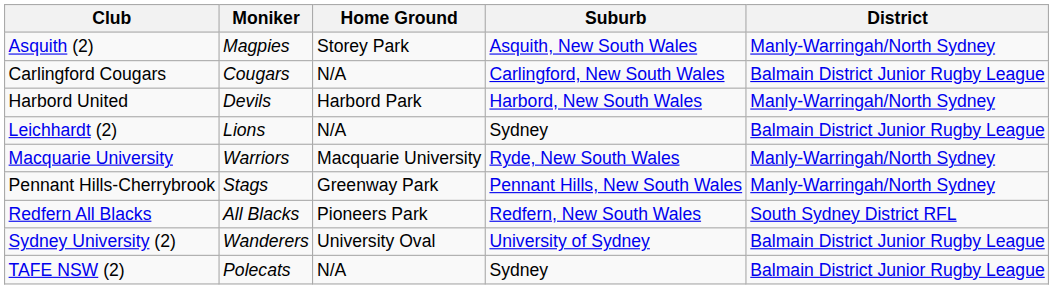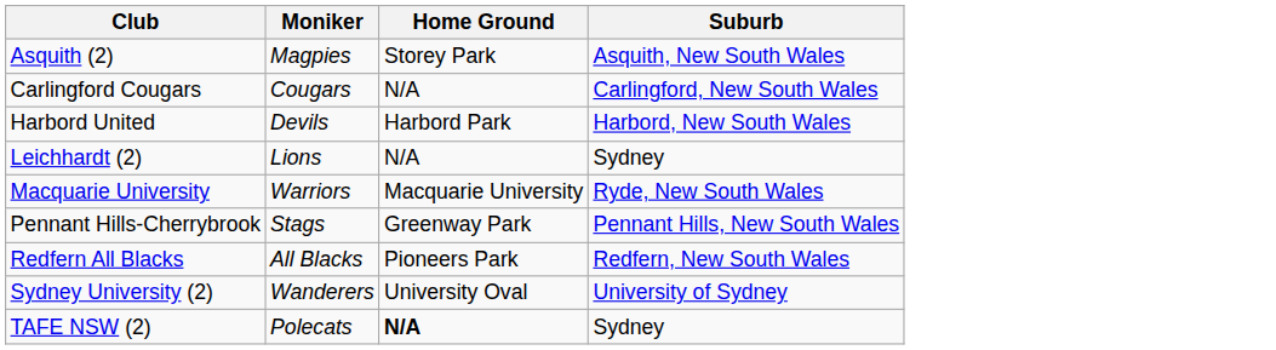 <table class="wikitable">
 <tr>
 <th>Club</th>
 <th>Moniker</th>
 <th>Home Ground</th>
 <th>Suburb</th>
-<th>District</th>
 </tr>
 <tr>
 <td> <a href='#'>Asquith</a> (2)</td>
 <td><em>Magpies</em></td>
 <td>Storey Park</td>
 <td><a href='#'>Asquith, New South Wales</a></td>
-<td><a href='#'>Manly-Warringah/North Sydney</a></td>
 </tr>
 <tr>
 <td> Carlingford Cougars</td>
 <td><em>Cougars</em></td>
 <td>N/A</td>
 <td><a href='#'>Carlingford, New South Wales</a></td>
-<td><a href='#'>Balmain District Junior Rugby League</a></td>
 </tr>
 <tr>
 <td> Harbord United</td>
 <td><em>Devils</em></td>
 <td>Harbord Park</td>
 <td><a href='#'>Harbord, New South Wales</a></td>
-<td><a href='#'>Manly-Warringah/North Sydney</a></td>
 </tr>
 <tr>
 <td> <a href='#'>Leichhardt</a> (2)</td>
 <td><em>Lions</em></td>
 <td>N/A</td>
 <td>Sydney</td>
-<td><a href='#'>Balmain District Junior Rugby League</a></td>
 </tr>
 <tr>
 <td> <a href='#'>Macquarie University</a></td>
 <td><em>Warriors</em></td>
 <td>Macquarie University</td>
 <td><a href='#'>Ryde, New South Wales</a></td>
-<td><a href='#'>Manly-Warringah/North Sydney</a></td>
 </tr>
 <tr>
 <td> Pennant Hills-Cherrybrook</td>
 <td><em>Stags</em></td>
 <td>Greenway Park</td>
 <td><a href='#'>Pennant Hills, New South Wales</a></td>
-<td><a href='#'>Manly-Warringah/North Sydney</a></td>
 </tr>
 <tr>
 <td> <a href='#'>Redfern All Blacks</a></td>
 <td><em>All Blacks</em></td>
 <td>Pioneers Park</td>
 <td><a href='#'>Redfern, New South Wales</a></td>
-<td><a href='#'>South Sydney District RFL</a></td>
 </tr>
 <tr>
 <td> <a href='#'>Sydney University</a> (2)</td>
 <td><em>Wanderers</em></td>
 <td>University Oval</td>
 <td><a href='#'>University of Sydney</a></td>
-<td><a href='#'>Balmain District Junior Rugby League</a></td>
 </tr>
 <tr>
 <td> <a href='#'>TAFE NSW</a> (2)</td>
 <td><em>Polecats</em></td>
-<td>N/A</td>
+<td><strong>N/A</strong></td>
 <td>Sydney</td>
-<td><a href='#'>Balmain District Junior Rugby League</a></td>
 </tr>
 </table>
